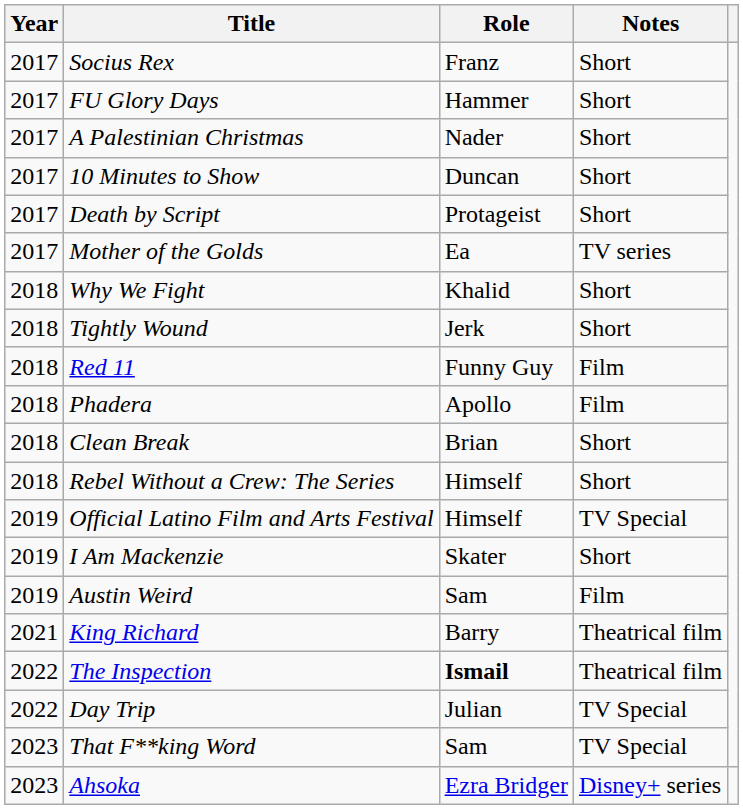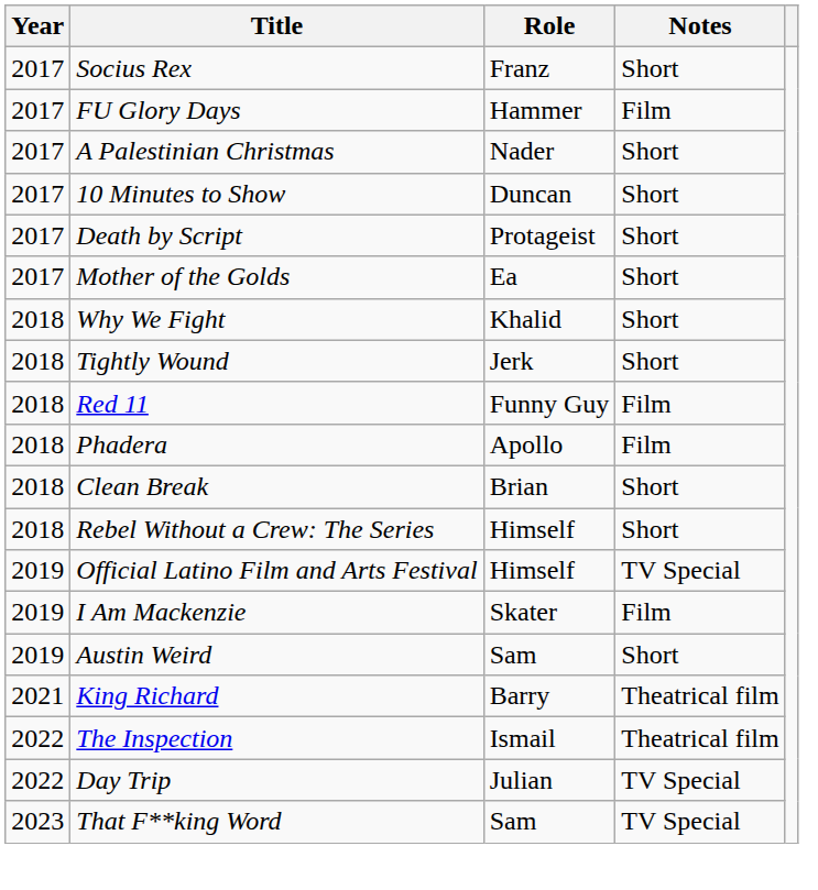 <table class="wikitable">
 <tr>
 <th>Year</th>
 <th>Title</th>
 <th>Role</th>
 <th class="unsortable">Notes</th>
 <th class="unsortable"></th>
 </tr>
 <tr>
 <td>2017</td>
 <td><em>Socius Rex</em></td>
 <td>Franz</td>
 <td>Short</td>
 </tr>
 <tr>
 <td>2017</td>
 <td><em>FU Glory Days</em></td>
 <td>Hammer</td>
-<td>Short</td>
+<td>Film</td>
 </tr>
 <tr>
 <td>2017</td>
 <td><em>A Palestinian Christmas</em></td>
 <td>Nader</td>
 <td>Short</td>
 </tr>
 <tr>
 <td>2017</td>
 <td><em>10 Minutes to Show</em></td>
 <td>Duncan</td>
 <td>Short</td>
 </tr>
 <tr>
 <td>2017</td>
 <td><em>Death by Script</em></td>
 <td>Protageist</td>
 <td>Short</td>
 </tr>
 <tr>
 <td>2017</td>
 <td><em>Mother of the Golds</em></td>
 <td>Ea</td>
-<td>TV series</td>
+<td>Short</td>
 </tr>
 <tr>
 <td>2018</td>
 <td><em>Why We Fight</em></td>
 <td>Khalid</td>
 <td>Short</td>
 </tr>
 <tr>
 <td>2018</td>
 <td><em>Tightly Wound</em></td>
 <td>Jerk</td>
 <td>Short</td>
 </tr>
 <tr>
 <td>2018</td>
 <td><em><a href='#'>Red 11</a></em></td>
 <td>Funny Guy</td>
 <td>Film</td>
 </tr>
 <tr>
 <td>2018</td>
 <td><em>Phadera</em></td>
 <td>Apollo</td>
 <td>Film</td>
 </tr>
 <tr>
 <td>2018</td>
 <td><em>Clean Break</em></td>
 <td>Brian</td>
 <td>Short</td>
 </tr>
 <tr>
 <td>2018</td>
 <td><em>Rebel Without a Crew: The Series</em></td>
 <td>Himself</td>
 <td>Short</td>
 </tr>
 <tr>
 <td>2019</td>
 <td><em>Official Latino Film and Arts Festival</em></td>
 <td>Himself</td>
 <td>TV Special</td>
 </tr>
 <tr>
 <td>2019</td>
 <td><em>I Am Mackenzie</em></td>
 <td>Skater</td>
-<td>Short</td>
+<td>Film</td>
 </tr>
 <tr>
 <td>2019</td>
 <td><em>Austin Weird</em></td>
 <td>Sam</td>
-<td>Film</td>
+<td>Short</td>
 </tr>
 <tr>
 <td>2021</td>
 <td><em><a href='#'>King Richard</a></em></td>
 <td>Barry</td>
 <td>Theatrical film</td>
 </tr>
 <tr>
 <td>2022</td>
 <td><em><a href='#'>The Inspection</a></em></td>
-<td><strong>Ismail</strong></td>
+<td>Ismail</td>
 <td>Theatrical film</td>
 </tr>
 <tr>
 <td>2022</td>
 <td><em>Day Trip</em></td>
 <td>Julian</td>
 <td>TV Special</td>
 </tr>
 <tr>
 <td>2023</td>
 <td><em>That F**king Word</em></td>
 <td>Sam</td>
 <td>TV Special</td>
 </tr>
-<tr>
-<td>2023</td>
-<td><em><a href='#'>Ahsoka</a></em></td>
-<td><a href='#'>Ezra Bridger</a></td>
-<td><a href='#'>Disney+</a> series</td>
-<td></td>
-</tr>
 </table>
